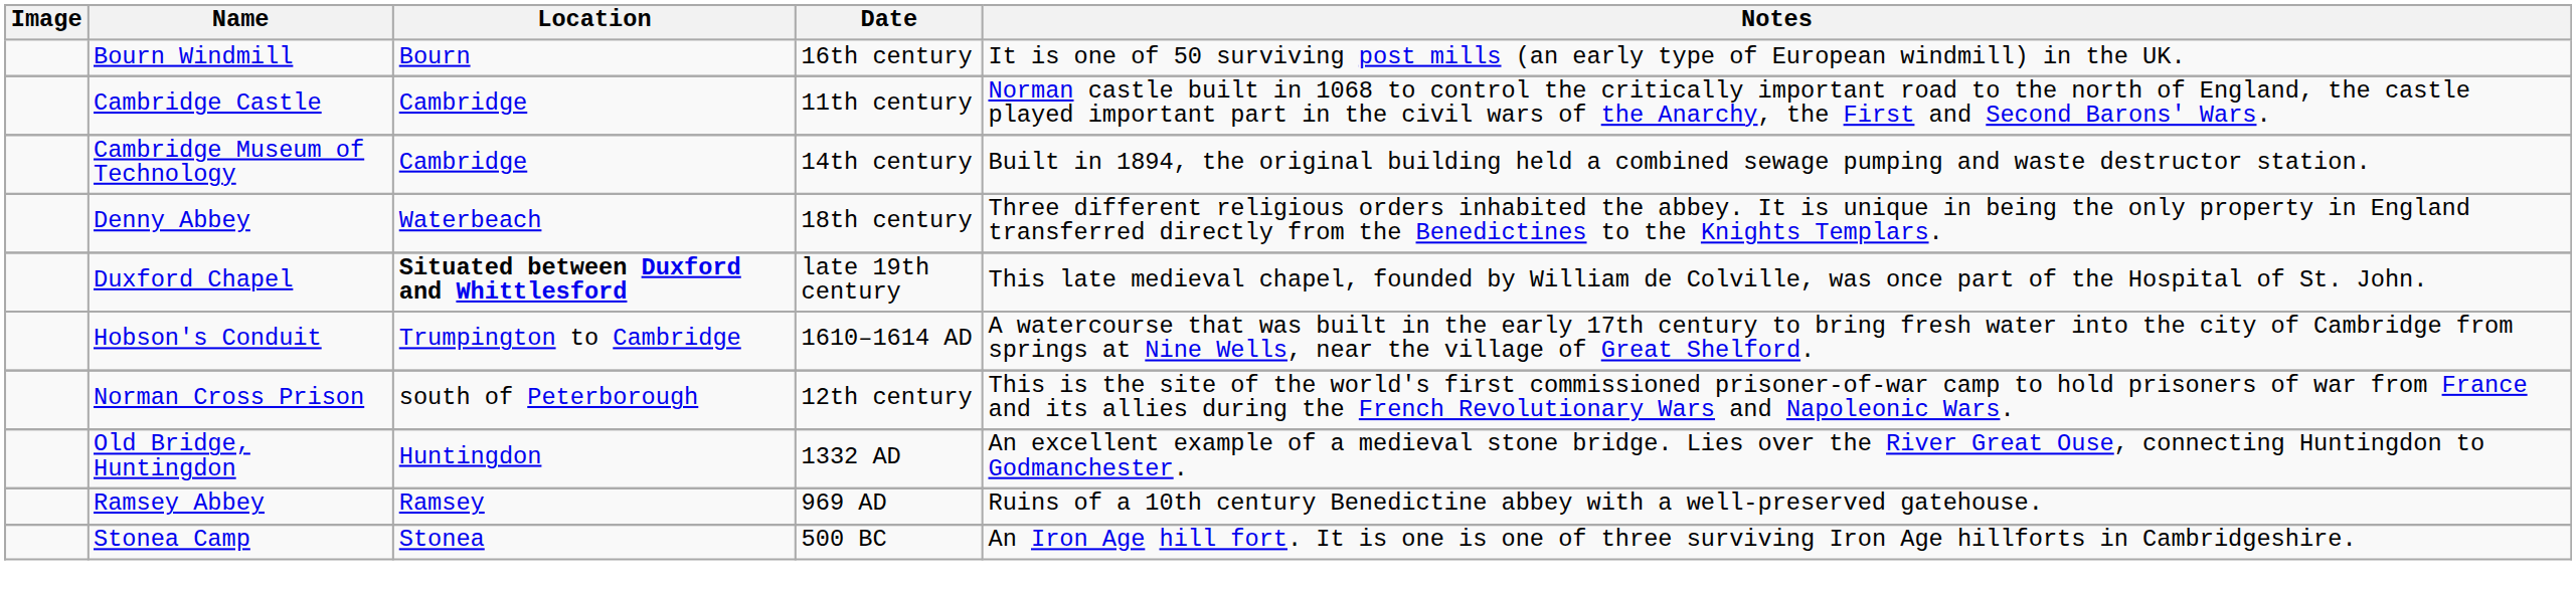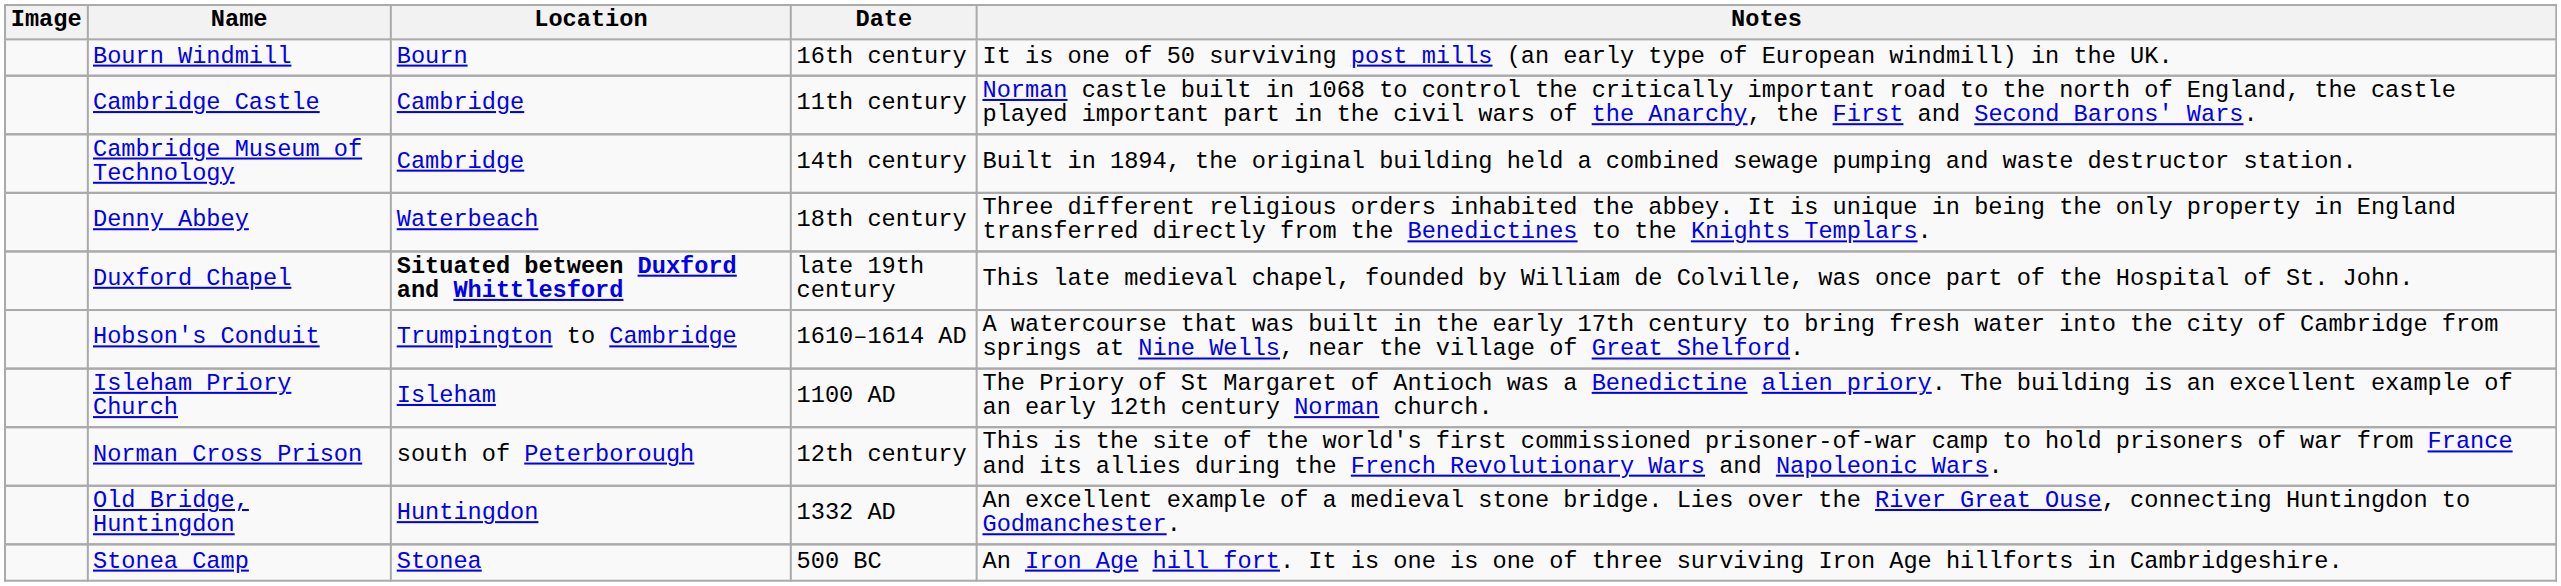 <table class="wikitable sortable" style="font-size: 90%;width:100%;border:0px;text-align:left;line-height:100%;">
 <tr>
 <th class="unsortable">Image</th>
 <th>Name</th>
 <th>Location</th>
 <th>Date</th>
 <th class="unsortable">Notes</th>
 </tr>
 <tr>
 <td></td>
 <td><a href='#'>Bourn Windmill</a></td>
 <td><a href='#'>Bourn</a></td>
 <td>16th century</td>
 <td>It is one of 50 surviving <a href='#'>post mills</a> (an early type of European windmill) in the UK.</td>
 </tr>
 <tr>
 </tr>
 <tr>
 <td></td>
 <td><a href='#'>Cambridge Castle</a></td>
 <td><a href='#'>Cambridge</a></td>
 <td>11th century</td>
 <td><a href='#'>Norman</a> castle built in 1068 to control the critically important road to the north of England, the castle played important part in the civil wars of <a href='#'>the Anarchy</a>, the <a href='#'>First</a> and <a href='#'>Second Barons' Wars</a>.</td>
 </tr>
 <tr>
 </tr>
 <tr>
 <td></td>
 <td><a href='#'>Cambridge Museum of Technology</a></td>
 <td><a href='#'>Cambridge</a></td>
 <td>14th century</td>
 <td>Built in 1894, the original building held a combined sewage pumping and waste destructor station.</td>
 </tr>
 <tr>
 </tr>
 <tr>
 <td></td>
 <td><a href='#'>Denny Abbey</a></td>
 <td><a href='#'>Waterbeach</a></td>
 <td>18th century</td>
 <td>Three different religious orders inhabited the abbey. It is unique in being the only property in England transferred directly from the <a href='#'>Benedictines</a> to the <a href='#'>Knights Templars</a>.</td>
 </tr>
 <tr>
 </tr>
 <tr>
 <td></td>
 <td><a href='#'>Duxford Chapel</a></td>
 <td><strong>Situated between <a href='#'>Duxford</a> and <a href='#'>Whittlesford</a></strong></td>
 <td>late 19th century</td>
 <td>This late medieval chapel, founded by William de Colville, was once part of the Hospital of St. John.</td>
 </tr>
 <tr>
 <td></td>
 <td><a href='#'>Hobson's Conduit</a></td>
 <td><a href='#'>Trumpington</a> to <a href='#'>Cambridge</a></td>
 <td>1610–1614 AD</td>
 <td>A watercourse that was built in the early 17th century to bring fresh water into the city of Cambridge from springs at <a href='#'>Nine Wells</a>, near the village of <a href='#'>Great Shelford</a>.</td>
 </tr>
 <tr>
 </tr>
 <tr>
+<td></td>
+<td><a href='#'>Isleham Priory Church</a></td>
+<td><a href='#'>Isleham</a></td>
+<td>1100 AD</td>
+<td>The Priory of St Margaret of Antioch was a <a href='#'>Benedictine</a> <a href='#'>alien priory</a>. The building is an excellent example of an early 12th century <a href='#'>Norman</a> church.</td>
+</tr>
+<tr>
 </tr>
 <tr>
 <td></td>
 <td><a href='#'>Norman Cross Prison</a></td>
 <td>south of <a href='#'>Peterborough</a></td>
 <td>12th century</td>
 <td>This is the site of the world's first commissioned prisoner-of-war camp to hold prisoners of war from <a href='#'>France</a> and its allies during the <a href='#'>French Revolutionary Wars</a> and <a href='#'>Napoleonic Wars</a>.</td>
 </tr>
 <tr>
 </tr>
 <tr>
 <td></td>
 <td><a href='#'>Old Bridge, Huntingdon</a></td>
 <td><a href='#'>Huntingdon</a></td>
 <td>1332 AD</td>
 <td>An excellent example of a medieval stone bridge. Lies over the <a href='#'>River Great Ouse</a>, connecting Huntingdon to <a href='#'>Godmanchester</a>.</td>
 </tr>
 <tr>
 </tr>
 <tr>
-<td></td>
-<td><a href='#'>Ramsey Abbey</a></td>
-<td><a href='#'>Ramsey</a></td>
-<td>969 AD</td>
-<td>Ruins of a 10th century Benedictine abbey with a well-preserved gatehouse.</td>
-</tr>
-<tr>
 </tr>
 <tr>
 <td></td>
 <td><a href='#'>Stonea Camp</a></td>
 <td><a href='#'>Stonea</a></td>
 <td>500 BC</td>
 <td>An <a href='#'>Iron Age</a> <a href='#'>hill fort</a>. It is one is one of three surviving Iron Age hillforts in Cambridgeshire.</td>
 </tr>
 <tr>
 </tr>
 </table>
